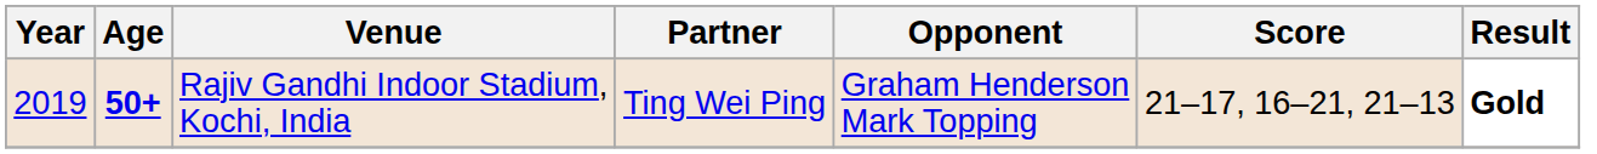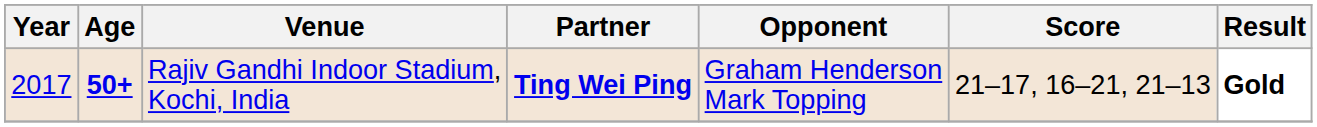 <table class="sortable wikitable" style="font-size: 90%">
 <tr>
 <th>Year</th>
 <th>Age</th>
 <th>Venue</th>
 <th>Partner</th>
 <th>Opponent</th>
 <th>Score</th>
 <th>Result</th>
 </tr>
 <tr style="background:#F3E6D7">
-<td align="center"><a href='#'>2019</a></td>
+<td align="center"><a href='#'>2017</a></td>
 <td align="center"><strong><a href='#'>50+</a></strong></td>
 <td align="left"><a href='#'>Rajiv Gandhi Indoor Stadium</a>,<br><a href='#'>Kochi, India</a></td>
-<td align="left"> <a href='#'>Ting Wei Ping</a></td>
+<td align="left"><strong> <a href='#'>Ting Wei Ping</a></strong></td>
 <td align="left"> <a href='#'>Graham Henderson</a> <br>  <a href='#'>Mark Topping</a></td>
 <td align="left">21–17, 16–21, 21–13</td>
 <td style="text-align:left; background:white"> <strong>Gold</strong></td>
 </tr>
 <tr>
 </tr>
 </table>
